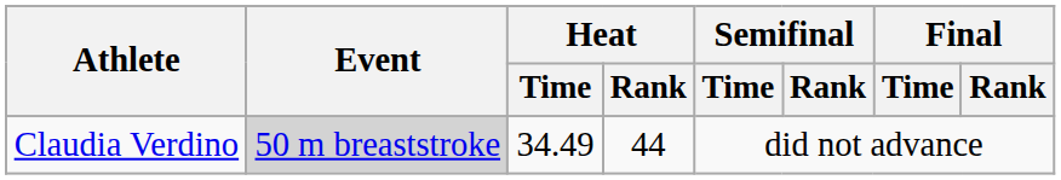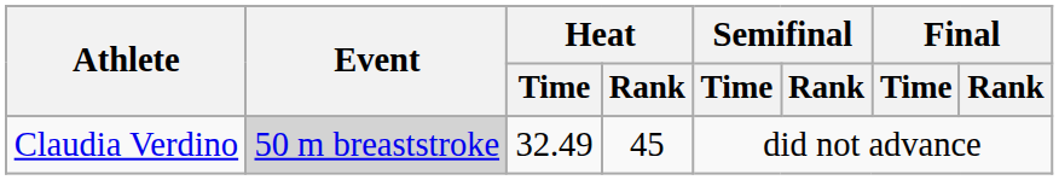 <table class="wikitable" style="text-align:center; font-size:90%">
 <tr>
 <th rowspan="2">Athlete</th>
 <th rowspan="2">Event</th>
 <th colspan="2">Heat</th>
 <th colspan="2">Semifinal</th>
 <th colspan="2">Final</th>
 </tr>
 <tr style="font-size:95%">
 <th>Time</th>
 <th>Rank</th>
 <th>Time</th>
 <th>Rank</th>
 <th>Time</th>
 <th>Rank</th>
 </tr>
 <tr>
 <td align=left><a href='#'>Claudia Verdino</a></td>
 <td align=left style="background: lightgrey;"><a href='#'>50 m breaststroke</a></td>
-<td>34.49</td>
-<td>44</td>
+<td>32.49</td>
+<td>45</td>
 <td colspan=4>did not advance</td>
 </tr>
 </table>
